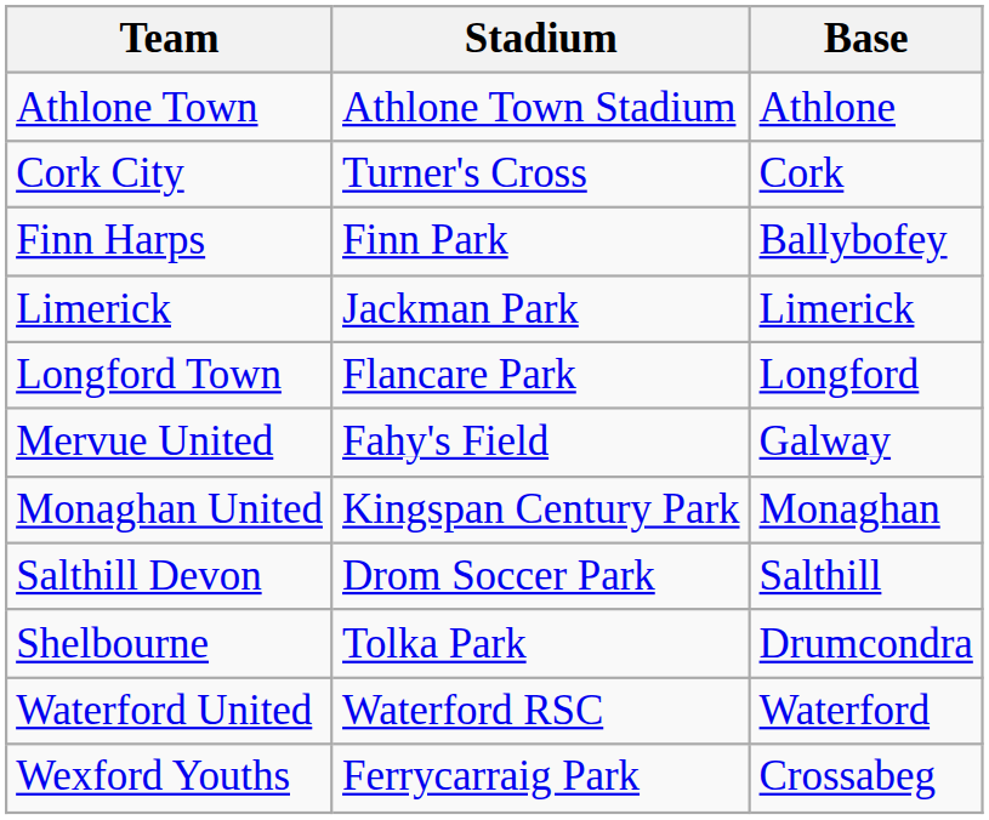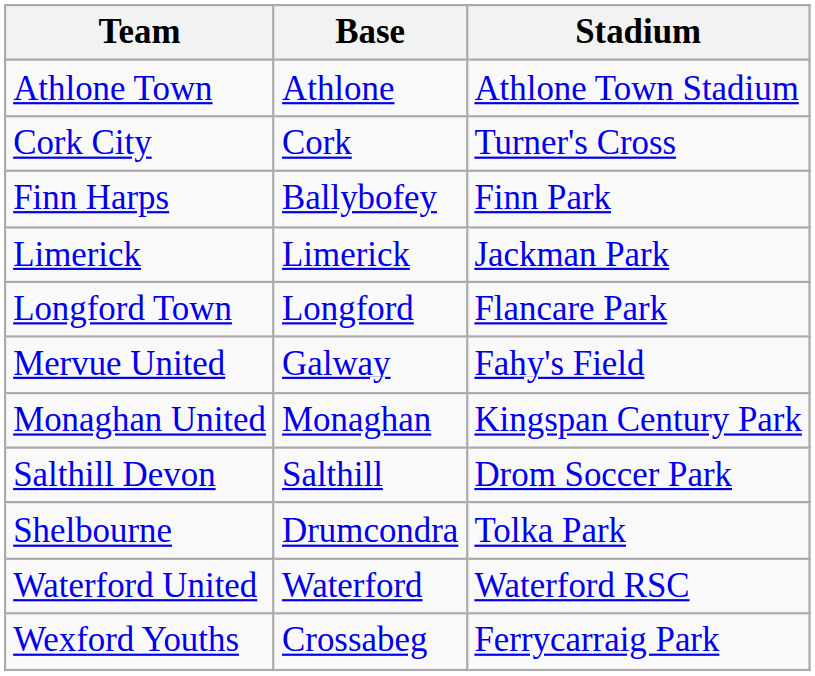 <table class="wikitable sortable">
 <tr>
 <th>Team</th>
+<th>Base</th>
 <th>Stadium</th>
-<th>Base</th>
 </tr>
 <tr>
 <td><a href='#'>Athlone Town</a></td>
+<td><a href='#'>Athlone</a></td>
 <td><a href='#'>Athlone Town Stadium</a></td>
-<td><a href='#'>Athlone</a></td>
 </tr>
 <tr>
 <td><a href='#'>Cork City</a></td>
+<td><a href='#'>Cork</a></td>
 <td><a href='#'>Turner's Cross</a></td>
-<td><a href='#'>Cork</a></td>
 </tr>
 <tr>
 <td><a href='#'>Finn Harps</a></td>
+<td><a href='#'>Ballybofey</a></td>
 <td><a href='#'>Finn Park</a></td>
-<td><a href='#'>Ballybofey</a></td>
 </tr>
 <tr>
 <td><a href='#'>Limerick</a></td>
+<td><a href='#'>Limerick</a></td>
 <td><a href='#'>Jackman Park</a></td>
-<td><a href='#'>Limerick</a></td>
 </tr>
 <tr>
 <td><a href='#'>Longford Town</a></td>
+<td><a href='#'>Longford</a></td>
 <td><a href='#'>Flancare Park</a></td>
-<td><a href='#'>Longford</a></td>
 </tr>
 <tr>
 <td><a href='#'>Mervue United</a></td>
+<td><a href='#'>Galway</a></td>
 <td><a href='#'>Fahy's Field</a></td>
-<td><a href='#'>Galway</a></td>
 </tr>
 <tr>
 <td><a href='#'>Monaghan United</a></td>
+<td><a href='#'>Monaghan</a></td>
 <td><a href='#'>Kingspan Century Park</a></td>
-<td><a href='#'>Monaghan</a></td>
 </tr>
 <tr>
 <td><a href='#'>Salthill Devon</a></td>
+<td><a href='#'>Salthill</a></td>
 <td><a href='#'>Drom Soccer Park</a></td>
-<td><a href='#'>Salthill</a></td>
 </tr>
 <tr>
 <td><a href='#'>Shelbourne</a></td>
+<td><a href='#'>Drumcondra</a></td>
 <td><a href='#'>Tolka Park</a></td>
-<td><a href='#'>Drumcondra</a></td>
 </tr>
 <tr>
 <td><a href='#'>Waterford United</a></td>
+<td><a href='#'>Waterford</a></td>
 <td><a href='#'>Waterford RSC</a></td>
-<td><a href='#'>Waterford</a></td>
 </tr>
 <tr>
 <td><a href='#'>Wexford Youths</a></td>
+<td><a href='#'>Crossabeg</a></td>
 <td><a href='#'>Ferrycarraig Park</a></td>
-<td><a href='#'>Crossabeg</a></td>
 </tr>
 </table>
